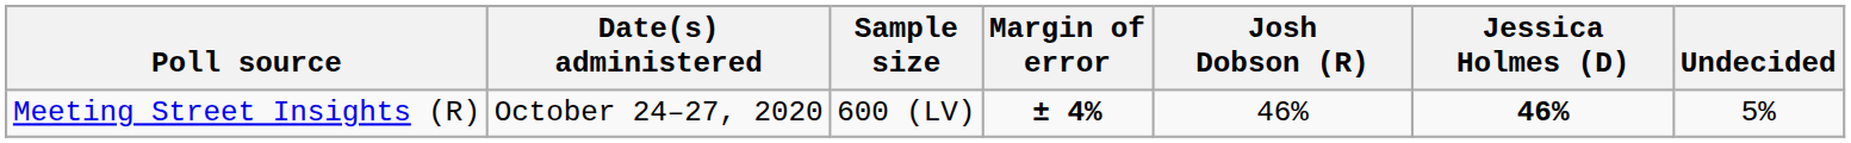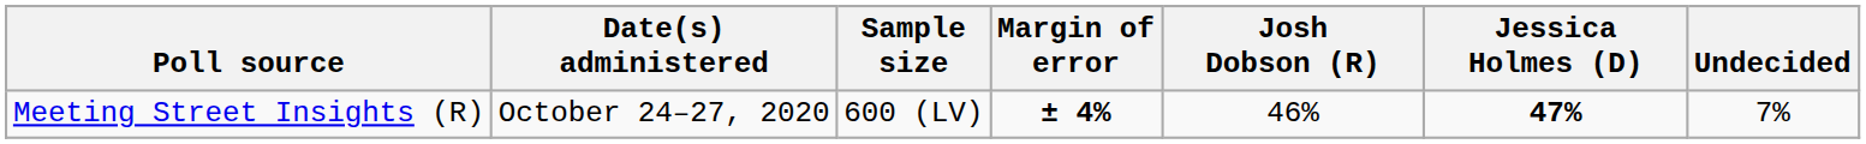 <table class="wikitable" style="font-size:90%;text-align:center;">
 <tr valign= bottom>
 <th>Poll source</th>
 <th>Date(s)<br>administered</th>
 <th>Sample<br>size</th>
 <th>Margin of<br>error</th>
 <th style="width:100px;">Josh<br>Dobson (R)</th>
 <th style="width:100px;">Jessica<br>Holmes (D)</th>
 <th>Undecided</th>
 </tr>
 <tr>
 <td style="text-align:left;"><a href='#'>Meeting Street Insights</a> (R)</td>
 <td>October 24–27, 2020</td>
 <td>600 (LV)</td>
 <td><strong>± 4%</strong></td>
 <td>46%</td>
-<td><strong>46%</strong></td>
-<td>5%</td>
+<td><strong>47%</strong></td>
+<td>7%</td>
 </tr>
 </table>
